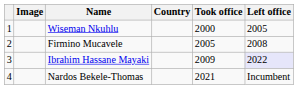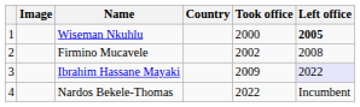 <table class="wikitable">
 <tr>
 <th></th>
 <th>Image</th>
 <th>Name</th>
 <th>Country</th>
 <th>Took office</th>
 <th>Left office</th>
 </tr>
 <tr>
 <td>1</td>
 <td></td>
 <td><a href='#'>Wiseman Nkuhlu</a></td>
 <td></td>
 <td>2000</td>
-<td>2005</td>
+<td><strong>2005</strong></td>
 </tr>
 <tr>
 <td>2</td>
 <td></td>
 <td>Firmino Mucavele</td>
 <td></td>
-<td>2005</td>
+<td>2002</td>
 <td>2008</td>
 </tr>
 <tr>
 <td>3</td>
 <td></td>
 <td><a href='#'>Ibrahim Hassane Mayaki</a></td>
 <td></td>
 <td>2009</td>
 <td style="background: lavender;">2022</td>
 </tr>
 <tr>
 <td>4</td>
 <td></td>
 <td>Nardos Bekele-Thomas</td>
 <td></td>
-<td>2021</td>
+<td>2022</td>
 <td>Incumbent</td>
 </tr>
 </table>
